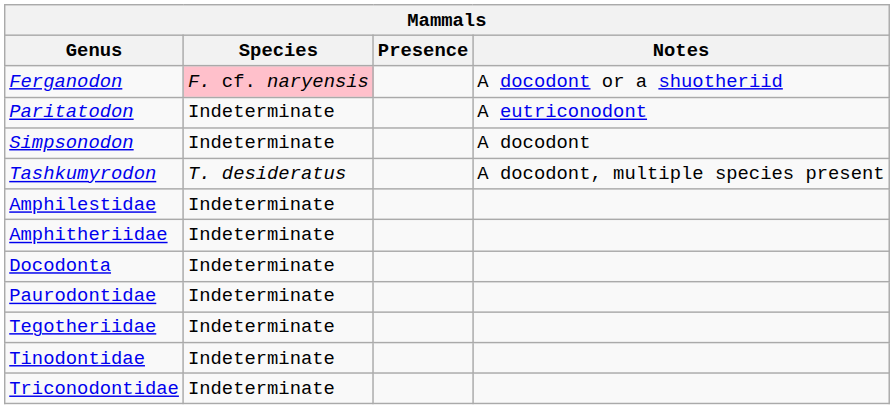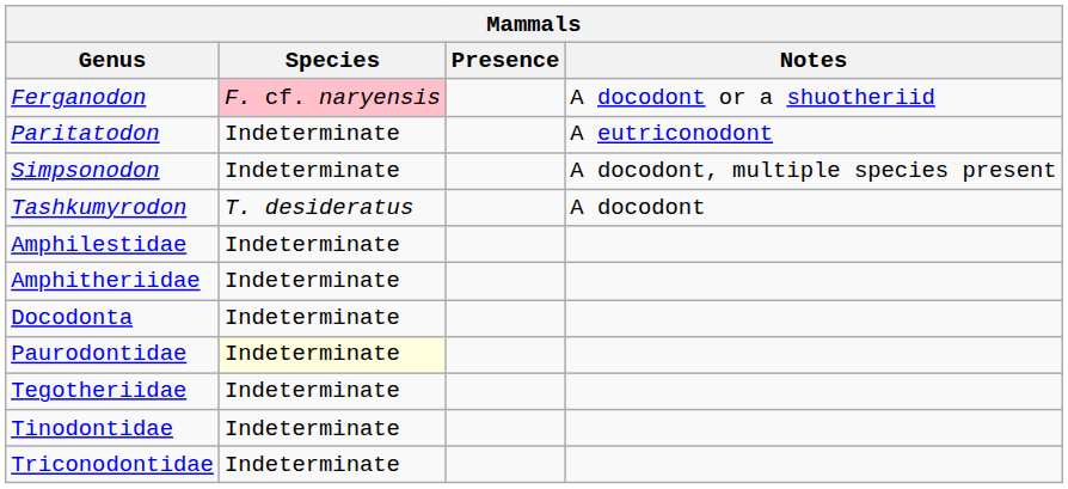 <table class="wikitable" align="center">
 <tr>
 <th colspan="5" align="center">Mammals</th>
 </tr>
 <tr>
 <th>Genus</th>
 <th>Species</th>
 <th>Presence</th>
 <th>Notes</th>
 </tr>
 <tr>
 <td><em><a href='#'>Ferganodon</a></em></td>
 <td style="background: pink;"><em>F.</em> cf. <em>naryensis</em></td>
 <td></td>
 <td>A <a href='#'>docodont</a> or a <a href='#'>shuotheriid</a></td>
 </tr>
 <tr>
 <td><em><a href='#'>Paritatodon</a></em></td>
 <td>Indeterminate</td>
 <td></td>
 <td>A <a href='#'>eutriconodont</a></td>
 </tr>
 <tr>
 <td><em><a href='#'>Simpsonodon</a></em></td>
 <td>Indeterminate</td>
 <td></td>
-<td>A docodont</td>
+<td>A docodont, multiple species present</td>
 </tr>
 <tr>
 <td><em><a href='#'>Tashkumyrodon</a></em></td>
 <td><em>T. desideratus</em></td>
 <td></td>
-<td>A docodont, multiple species present</td>
+<td>A docodont</td>
 </tr>
 <tr>
 <td><a href='#'>Amphilestidae</a></td>
 <td>Indeterminate</td>
 <td></td>
 <td></td>
 </tr>
 <tr>
 <td><a href='#'>Amphitheriidae</a></td>
 <td>Indeterminate</td>
 <td></td>
 <td></td>
 </tr>
 <tr>
 <td><a href='#'>Docodonta</a></td>
 <td>Indeterminate</td>
 <td></td>
 <td></td>
 </tr>
 <tr>
 <td><a href='#'>Paurodontidae</a></td>
-<td>Indeterminate</td>
+<td style="background: lightyellow;">Indeterminate</td>
 <td></td>
 <td></td>
 </tr>
 <tr>
 <td><a href='#'>Tegotheriidae</a></td>
 <td>Indeterminate</td>
 <td></td>
 <td></td>
 </tr>
 <tr>
 <td><a href='#'>Tinodontidae</a></td>
 <td>Indeterminate</td>
 <td></td>
 <td></td>
 </tr>
 <tr>
 <td><a href='#'>Triconodontidae</a></td>
 <td>Indeterminate</td>
 <td></td>
 <td></td>
 </tr>
 </table>
